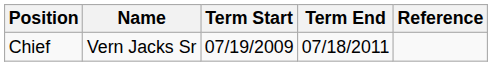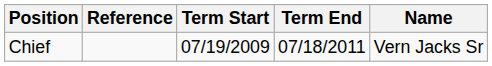 <table class="wikitable">
 <tr>
 <th>Position</th>
-<th>Name</th>
+<th>Reference</th>
 <th>Term Start</th>
 <th>Term End</th>
-<th>Reference</th>
+<th>Name</th>
 </tr>
 <tr>
 <td>Chief</td>
-<td>Vern Jacks Sr</td>
+<td></td>
 <td>07/19/2009</td>
 <td>07/18/2011</td>
-<td></td>
+<td>Vern Jacks Sr</td>
 </tr>
 </table>
